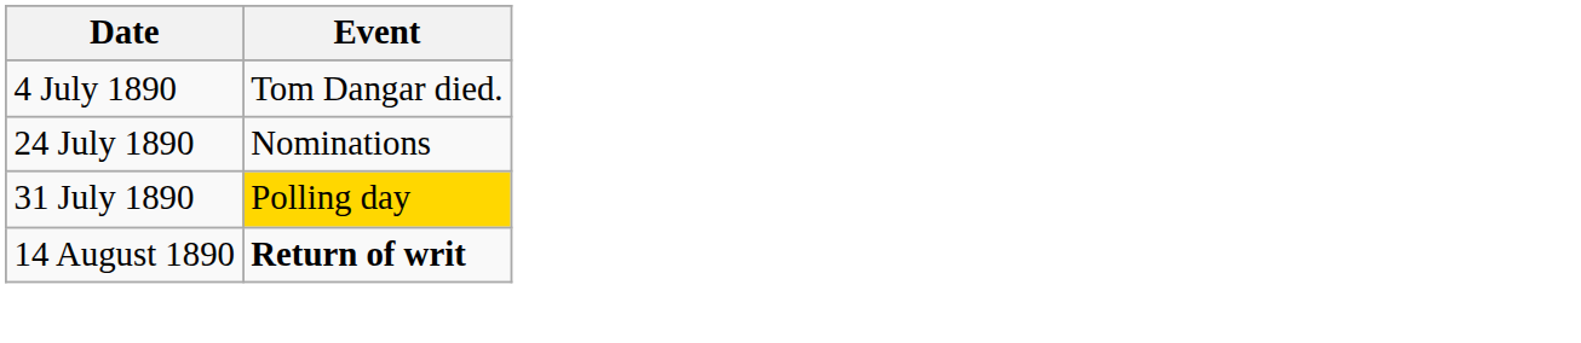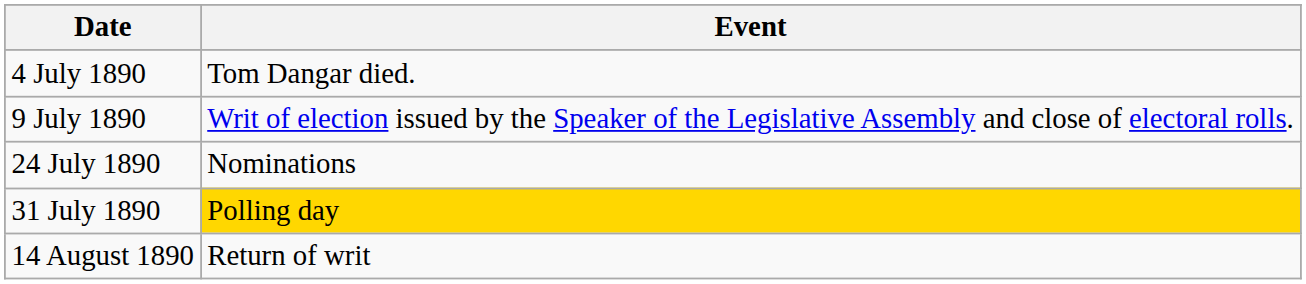 <table class="wikitable">
 <tr>
 <th>Date</th>
 <th>Event</th>
 </tr>
 <tr>
 <td>4 July 1890</td>
 <td>Tom Dangar died.</td>
+</tr>
+<tr>
+<td>9 July 1890</td>
+<td><a href='#'>Writ of election</a> issued by the <a href='#'>Speaker of the Legislative Assembly</a> and close of <a href='#'>electoral rolls</a>.</td>
 </tr>
 <tr>
 <td>24 July 1890</td>
 <td>Nominations</td>
 </tr>
 <tr>
 <td>31 July 1890</td>
 <td style="background: gold;">Polling day</td>
 </tr>
 <tr>
 <td>14 August 1890</td>
-<td><strong>Return of writ</strong></td>
+<td>Return of writ</td>
 </tr>
 </table>
